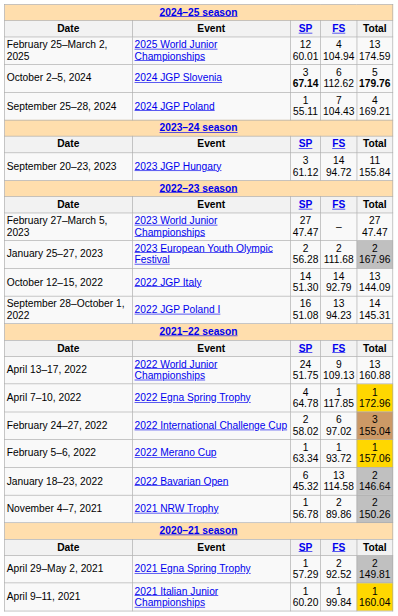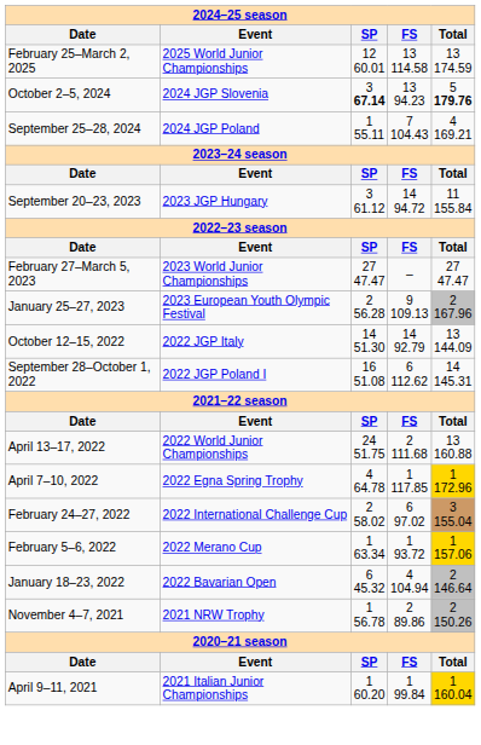 <table class="wikitable">
 <tr>
 <td style="background-color: #ffdead; " colspan=5 align=center><a href='#'><strong>2024–25 season</strong></a></td>
 </tr>
 <tr>
 <th>Date</th>
 <th>Event</th>
 <th><a href='#'>SP</a></th>
 <th><a href='#'>FS</a></th>
 <th>Total</th>
 </tr>
 <tr>
 <td>February 25–March 2, 2025</td>
 <td><a href='#'>2025 World Junior Championships</a></td>
 <td align=center>12 <br> 60.01</td>
-<td align=center>4 <br> 104.94</td>
+<td align=center>13 <br> 114.58</td>
 <td align=center>13 <br> 174.59</td>
 </tr>
 <tr>
 <td>October 2–5, 2024</td>
 <td><a href='#'>2024 JGP Slovenia</a></td>
 <td align=center>3 <br> <strong>67.14</strong></td>
-<td align=center>6 <br> 112.62</td>
+<td align=center>13 <br> 94.23</td>
 <td align=center>5 <br> <strong>179.76</strong></td>
 </tr>
 <tr>
 <td>September 25–28, 2024</td>
 <td><a href='#'>2024 JGP Poland</a></td>
 <td align=center>1 <br> 55.11</td>
 <td align=center>7 <br> 104.43</td>
 <td align=center>4 <br> 169.21</td>
 </tr>
 <tr>
 <td style="background-color: #ffdead; " colspan=5 align=center><a href='#'><strong>2023–24 season</strong></a></td>
 </tr>
 <tr>
 <th>Date</th>
 <th>Event</th>
 <th><a href='#'>SP</a></th>
 <th><a href='#'>FS</a></th>
 <th>Total</th>
 </tr>
 <tr>
 <td>September 20–23, 2023</td>
 <td><a href='#'>2023 JGP Hungary</a></td>
 <td align=center>3 <br> 61.12</td>
 <td align=center>14 <br> 94.72</td>
 <td align=center>11 <br> 155.84</td>
 </tr>
 <tr>
 <th colspan="5" style="background: #ffdead; text-align:center;"><strong><a href='#'>2022–23 season</a></strong></th>
 </tr>
 <tr>
 <th>Date</th>
 <th>Event</th>
 <th><a href='#'>SP</a></th>
 <th><a href='#'>FS</a></th>
 <th>Total</th>
 </tr>
 <tr>
 <td>February 27–March 5, 2023</td>
 <td><a href='#'>2023 World Junior Championships</a></td>
 <td align=center>27 <br> 47.47</td>
 <td align=center>–</td>
 <td align=center>27 <br> 47.47</td>
 </tr>
 <tr>
 <td>January 25–27, 2023</td>
 <td><a href='#'>2023 European Youth Olympic Festival</a></td>
 <td align=center>2 <br> 56.28</td>
-<td align=center>2 <br> 111.68</td>
+<td align=center>9 <br> 109.13</td>
 <td align=center bgcolor=silver>2 <br> 167.96</td>
 </tr>
 <tr>
 <td>October 12–15, 2022</td>
 <td><a href='#'>2022 JGP Italy</a></td>
 <td align=center>14 <br> 51.30</td>
 <td align=center>14 <br> 92.79</td>
 <td align=center>13 <br> 144.09</td>
 </tr>
 <tr>
 <td>September 28–October 1, 2022</td>
 <td><a href='#'>2022 JGP Poland I</a></td>
 <td align=center>16 <br> 51.08</td>
-<td align=center>13 <br> 94.23</td>
+<td align=center>6 <br> 112.62</td>
 <td align=center>14 <br> 145.31</td>
 </tr>
 <tr>
 <th colspan="5" style="background: #ffdead; text-align:center;"><strong><a href='#'>2021–22 season</a></strong></th>
 </tr>
 <tr>
 <th>Date</th>
 <th>Event</th>
 <th><a href='#'>SP</a></th>
 <th><a href='#'>FS</a></th>
 <th>Total</th>
 </tr>
 <tr>
 <td>April 13–17, 2022</td>
 <td><a href='#'>2022 World Junior Championships</a></td>
 <td align=center>24 <br> 51.75</td>
-<td align=center>9 <br> 109.13</td>
+<td align=center>2 <br> 111.68</td>
 <td align=center>13 <br> 160.88</td>
 </tr>
 <tr>
 <td>April 7–10, 2022</td>
 <td><a href='#'>2022 Egna Spring Trophy</a></td>
 <td align=center>4 <br> 64.78</td>
 <td align=center>1 <br> 117.85</td>
 <td align=center bgcolor=gold>1 <br> 172.96</td>
 </tr>
 <tr>
 <td>February 24–27, 2022</td>
 <td><a href='#'>2022 International Challenge Cup</a></td>
 <td align=center>2 <br> 58.02</td>
 <td align=center>6 <br> 97.02</td>
 <td align=center bgcolor=cc9966>3 <br> 155.04</td>
 </tr>
 <tr>
 <td>February 5–6, 2022</td>
 <td><a href='#'>2022 Merano Cup</a></td>
 <td align=center>1 <br> 63.34</td>
 <td align=center>1 <br> 93.72</td>
 <td align=center bgcolor=gold>1 <br> 157.06</td>
 </tr>
 <tr>
 <td>January 18–23, 2022</td>
 <td><a href='#'>2022 Bavarian Open</a></td>
 <td align=center>6 <br> 45.32</td>
-<td align=center>13 <br> 114.58</td>
+<td align=center>4 <br> 104.94</td>
 <td align=center bgcolor=silver>2 <br> 146.64</td>
 </tr>
 <tr>
 <td>November 4–7, 2021</td>
 <td><a href='#'>2021 NRW Trophy</a></td>
 <td align=center>1 <br> 56.78</td>
 <td align=center>2 <br> 89.86</td>
 <td align=center bgcolor=silver>2 <br> 150.26</td>
 </tr>
 <tr>
 <th colspan="5" style="background: #ffdead; text-align:center;"><strong><a href='#'>2020–21 season</a></strong></th>
 </tr>
 <tr>
 <th>Date</th>
 <th>Event</th>
 <th><a href='#'>SP</a></th>
 <th><a href='#'>FS</a></th>
 <th>Total</th>
 </tr>
 <tr>
-<td>April 29–May 2, 2021</td>
-<td><a href='#'>2021 Egna Spring Trophy</a></td>
-<td align=center>1 <br> 57.29</td>
-<td align=center>2 <br> 92.52</td>
-<td align=center bgcolor=silver>2 <br> 149.81</td>
-</tr>
-<tr>
 <td>April 9–11, 2021</td>
 <td><a href='#'>2021 Italian Junior Championships</a></td>
 <td align=center>1 <br> 60.20</td>
 <td align=center>1 <br> 99.84</td>
 <td align=center bgcolor=gold>1 <br> 160.04</td>
 </tr>
 </table>
